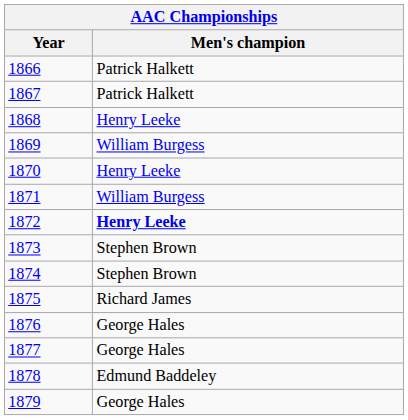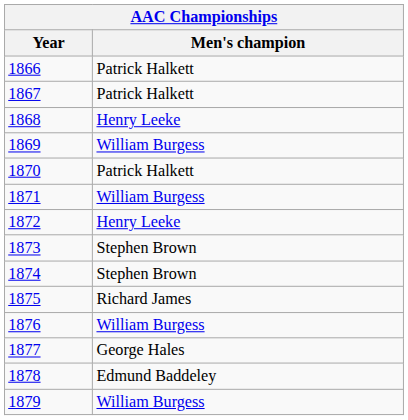 <table class="wikitable">
 <tr>
 <th colspan="2"><a href='#'>AAC Championships</a><br></th>
 </tr>
 <tr>
 <th width=80>Year</th>
 <th width=300>Men's champion</th>
 </tr>
 <tr>
 <td><a href='#'>1866</a></td>
 <td>Patrick Halkett</td>
 </tr>
 <tr>
 <td><a href='#'>1867</a></td>
 <td>Patrick Halkett</td>
 </tr>
 <tr>
 <td><a href='#'>1868</a></td>
 <td><a href='#'>Henry Leeke</a></td>
 </tr>
 <tr>
 <td><a href='#'>1869</a></td>
 <td><a href='#'>William Burgess</a></td>
 </tr>
 <tr>
 <td><a href='#'>1870</a></td>
-<td><a href='#'>Henry Leeke</a></td>
+<td>Patrick Halkett</td>
 </tr>
 <tr>
 <td><a href='#'>1871</a></td>
 <td><a href='#'>William Burgess</a></td>
 </tr>
 <tr>
 <td><a href='#'>1872</a></td>
-<td><strong><a href='#'>Henry Leeke</a></strong></td>
+<td><a href='#'>Henry Leeke</a></td>
 </tr>
 <tr>
 <td><a href='#'>1873</a></td>
 <td>Stephen Brown</td>
 </tr>
 <tr>
 <td><a href='#'>1874</a></td>
 <td>Stephen Brown</td>
 </tr>
 <tr>
 <td><a href='#'>1875</a></td>
 <td>Richard James</td>
 </tr>
 <tr>
 <td><a href='#'>1876</a></td>
-<td>George Hales</td>
+<td><a href='#'>William Burgess</a></td>
 </tr>
 <tr>
 <td><a href='#'>1877</a></td>
 <td>George Hales</td>
 </tr>
 <tr>
 <td><a href='#'>1878</a></td>
 <td>Edmund Baddeley</td>
 </tr>
 <tr>
 <td><a href='#'>1879</a></td>
-<td>George Hales</td>
+<td><a href='#'>William Burgess</a></td>
 </tr>
 </table>
